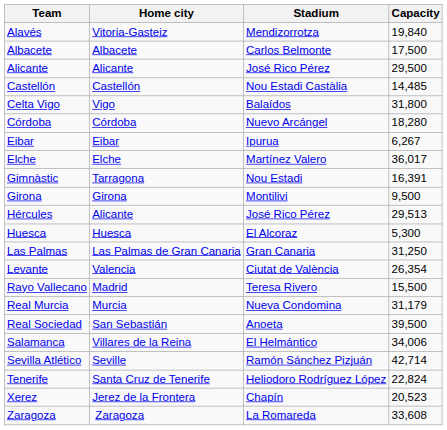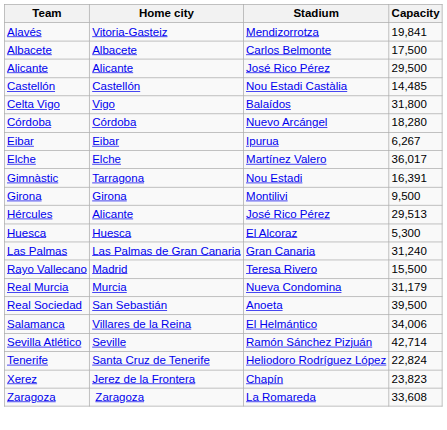 <table class="wikitable sortable">
 <tr>
 <th>Team</th>
 <th>Home city</th>
 <th>Stadium</th>
 <th>Capacity</th>
 </tr>
 <tr>
 <td><a href='#'>Alavés</a></td>
 <td><a href='#'>Vitoria-Gasteiz</a></td>
 <td><a href='#'>Mendizorrotza</a></td>
-<td>19,840</td>
+<td>19,841</td>
 </tr>
 <tr>
 <td><a href='#'>Albacete</a></td>
 <td><a href='#'>Albacete</a></td>
 <td><a href='#'>Carlos Belmonte</a></td>
 <td>17,500</td>
 </tr>
 <tr>
 <td><a href='#'>Alicante</a></td>
 <td><a href='#'>Alicante</a></td>
 <td><a href='#'>José Rico Pérez</a></td>
 <td>29,500</td>
 </tr>
 <tr>
 <td><a href='#'>Castellón</a></td>
 <td><a href='#'>Castellón</a></td>
 <td><a href='#'>Nou Estadi Castàlia</a></td>
 <td>14,485</td>
 </tr>
 <tr>
 <td><a href='#'>Celta Vigo</a></td>
 <td><a href='#'>Vigo</a></td>
 <td><a href='#'>Balaídos</a></td>
 <td>31,800</td>
 </tr>
 <tr>
 <td><a href='#'>Córdoba</a></td>
 <td><a href='#'>Córdoba</a></td>
 <td><a href='#'>Nuevo Arcángel</a></td>
 <td>18,280</td>
 </tr>
 <tr>
 <td><a href='#'>Eibar</a></td>
 <td><a href='#'>Eibar</a></td>
 <td><a href='#'>Ipurua</a></td>
 <td>6,267</td>
 </tr>
 <tr>
 <td><a href='#'>Elche</a></td>
 <td><a href='#'>Elche</a></td>
 <td><a href='#'>Martínez Valero</a></td>
 <td>36,017</td>
 </tr>
 <tr>
 <td><a href='#'>Gimnàstic</a></td>
 <td><a href='#'>Tarragona</a></td>
 <td><a href='#'>Nou Estadi</a></td>
 <td>16,391</td>
 </tr>
 <tr>
 <td><a href='#'>Girona</a></td>
 <td><a href='#'>Girona</a></td>
 <td><a href='#'>Montilivi</a></td>
 <td>9,500</td>
 </tr>
 <tr>
 <td><a href='#'>Hércules</a></td>
 <td><a href='#'>Alicante</a></td>
 <td><a href='#'>José Rico Pérez</a></td>
 <td>29,513</td>
 </tr>
 <tr>
 <td><a href='#'>Huesca</a></td>
 <td><a href='#'>Huesca</a></td>
 <td><a href='#'>El Alcoraz</a></td>
 <td>5,300</td>
 </tr>
 <tr>
 <td><a href='#'>Las Palmas</a></td>
 <td><a href='#'>Las Palmas de Gran Canaria</a></td>
 <td><a href='#'>Gran Canaria</a></td>
-<td>31,250</td>
-</tr>
-<tr>
-<td><a href='#'>Levante</a></td>
-<td><a href='#'>Valencia</a></td>
-<td><a href='#'>Ciutat de València</a></td>
-<td>26,354</td>
+<td>31,240</td>
 </tr>
 <tr>
 <td><a href='#'>Rayo Vallecano</a></td>
 <td><a href='#'>Madrid</a></td>
 <td><a href='#'>Teresa Rivero</a></td>
 <td>15,500</td>
 </tr>
 <tr>
 <td><a href='#'>Real Murcia</a></td>
 <td><a href='#'>Murcia</a></td>
 <td><a href='#'>Nueva Condomina</a></td>
 <td>31,179</td>
 </tr>
 <tr>
 <td><a href='#'>Real Sociedad</a></td>
 <td><a href='#'>San Sebastián</a></td>
 <td><a href='#'>Anoeta</a></td>
 <td>39,500</td>
 </tr>
 <tr>
 <td><a href='#'>Salamanca</a></td>
 <td><a href='#'>Villares de la Reina</a></td>
 <td><a href='#'>El Helmántico</a></td>
 <td>34,006</td>
 </tr>
 <tr>
 <td><a href='#'>Sevilla Atlético</a></td>
 <td><a href='#'>Seville</a></td>
 <td><a href='#'>Ramón Sánchez Pizjuán</a></td>
 <td>42,714</td>
 </tr>
 <tr>
 <td><a href='#'>Tenerife</a></td>
 <td><a href='#'>Santa Cruz de Tenerife</a></td>
 <td><a href='#'>Heliodoro Rodríguez López</a></td>
 <td>22,824</td>
 </tr>
 <tr>
 <td><a href='#'>Xerez</a></td>
 <td><a href='#'>Jerez de la Frontera</a></td>
 <td><a href='#'>Chapín</a></td>
-<td>20,523</td>
+<td>23,823</td>
 </tr>
 <tr>
 <td><a href='#'>Zaragoza</a></td>
 <td> <a href='#'>Zaragoza</a></td>
 <td><a href='#'>La Romareda</a></td>
 <td>33,608</td>
 </tr>
 </table>
